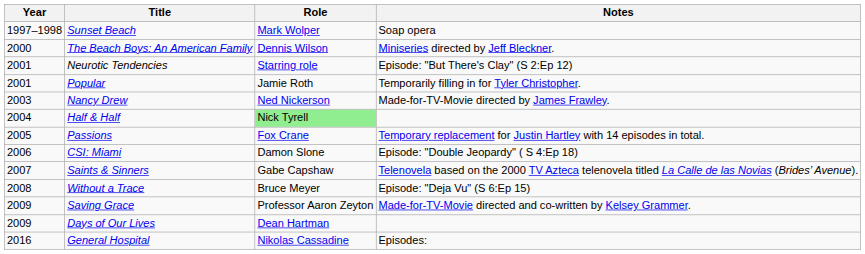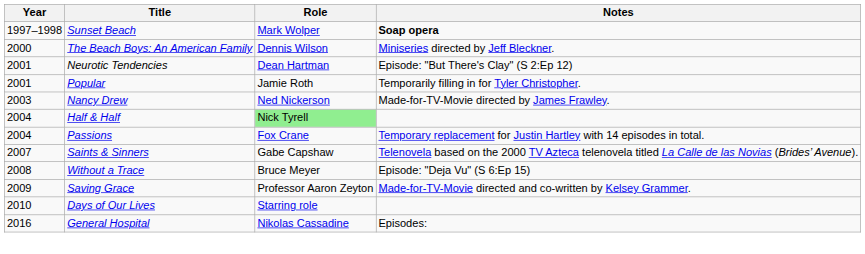 <table class="wikitable sortable">
 <tr>
 <th>Year</th>
 <th>Title</th>
 <th>Role</th>
 <th class="unsortable">Notes</th>
 </tr>
 <tr>
 <td>1997–1998</td>
 <td><em><a href='#'>Sunset Beach</a></em></td>
 <td><a href='#'>Mark Wolper</a></td>
-<td>Soap opera</td>
+<td><strong>Soap opera</strong></td>
 </tr>
 <tr>
 <td>2000</td>
 <td><em><a href='#'>The Beach Boys: An American Family</a></em></td>
 <td><a href='#'>Dennis Wilson</a></td>
 <td><a href='#'>Miniseries</a> directed by <a href='#'>Jeff Bleckner</a>.</td>
 </tr>
 <tr>
 <td>2001</td>
 <td><em>Neurotic Tendencies</em></td>
-<td><a href='#'>Starring role</a></td>
+<td><a href='#'>Dean Hartman</a></td>
 <td>Episode: "But There's Clay" (S 2:Ep 12)</td>
 </tr>
 <tr>
 <td>2001</td>
 <td><em><a href='#'>Popular</a></em></td>
 <td>Jamie Roth</td>
 <td>Temporarily filling in for <a href='#'>Tyler Christopher</a>.</td>
 </tr>
 <tr>
 <td>2003</td>
 <td><em><a href='#'>Nancy Drew</a></em></td>
 <td><a href='#'>Ned Nickerson</a></td>
 <td>Made-for-TV-Movie directed by <a href='#'>James Frawley</a>.</td>
 </tr>
 <tr>
 <td>2004</td>
 <td><em><a href='#'>Half & Half</a></em></td>
 <td style="background: lightgreen;">Nick Tyrell</td>
 <td></td>
 </tr>
 <tr>
-<td>2005</td>
+<td>2004</td>
 <td><em><a href='#'>Passions</a></em></td>
 <td><a href='#'>Fox Crane</a></td>
 <td><a href='#'>Temporary replacement</a> for <a href='#'>Justin Hartley</a> with 14 episodes in total.</td>
-</tr>
-<tr>
-<td>2006</td>
-<td><em><a href='#'>CSI: Miami</a></em></td>
-<td>Damon Slone</td>
-<td>Episode: "Double Jeopardy" ( S 4:Ep 18)</td>
 </tr>
 <tr>
 <td>2007</td>
 <td><em><a href='#'>Saints & Sinners</a></em></td>
 <td>Gabe Capshaw</td>
 <td><a href='#'>Telenovela</a> based on the 2000 <a href='#'>TV Azteca</a> telenovela titled <em><a href='#'>La Calle de las Novias</a></em> (<em>Brides’ Avenue</em>).</td>
 </tr>
 <tr>
 <td>2008</td>
 <td><em><a href='#'>Without a Trace</a></em></td>
 <td>Bruce Meyer</td>
 <td>Episode: "Deja Vu" (S 6:Ep 15)</td>
 </tr>
 <tr>
 <td>2009</td>
 <td><em><a href='#'>Saving Grace</a></em></td>
 <td>Professor Aaron Zeyton</td>
 <td><a href='#'>Made-for-TV-Movie</a> directed and co-written by <a href='#'>Kelsey Grammer</a>.</td>
 </tr>
 <tr>
-<td>2009</td>
+<td>2010</td>
 <td><em><a href='#'>Days of Our Lives</a></em></td>
-<td><a href='#'>Dean Hartman</a></td>
+<td><a href='#'>Starring role</a></td>
 <td></td>
 </tr>
 <tr>
 <td>2016</td>
 <td><em><a href='#'>General Hospital</a></em></td>
 <td><a href='#'>Nikolas Cassadine</a></td>
 <td>Episodes: </td>
 </tr>
 </table>
